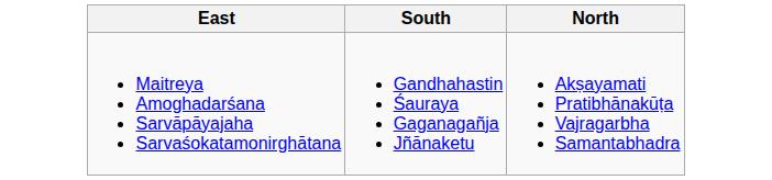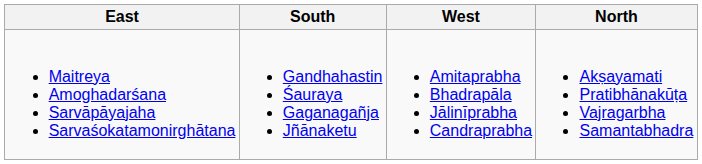 <table class="wikitable" style="margin-left: auto; margin-right: auto; border: none;">
 <tr>
 <th>East</th>
 <th>South</th>
+<th>West</th>
 <th>North</th>
 </tr>
 <tr>
 <td><br><ul><li><a href='#'>Maitreya</a></li><li><a href='#'>Amoghadarśana</a></li><li><a href='#'>Sarvāpāyajaha</a></li><li><a href='#'>Sarvaśokatamonirghātana</a></li></ul></td>
 <td><br><ul><li><a href='#'>Gandhahastin</a></li><li><a href='#'>Śauraya</a></li><li><a href='#'>Gaganagañja</a></li><li><a href='#'>Jñānaketu</a></li></ul></td>
+<td><br><ul><li><a href='#'>Amitaprabha</a></li><li><a href='#'>Bhadrapāla</a></li><li><a href='#'>Jālinīprabha</a></li><li><a href='#'>Candraprabha</a></li></ul></td>
 <td><br><ul><li><a href='#'>Akṣayamati</a></li><li><a href='#'>Pratibhānakūṭa</a></li><li><a href='#'>Vajragarbha</a></li><li><a href='#'>Samantabhadra</a></li></ul></td>
 </tr>
 </table>
